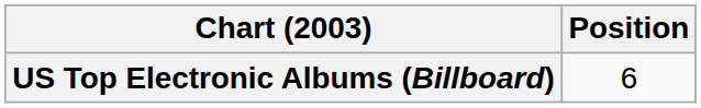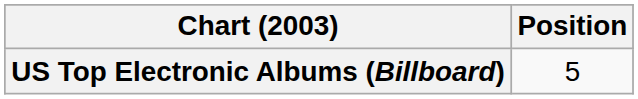 <table class="wikitable sortable plainrowheaders" style="text-align:center">
 <tr>
 <th scope="col">Chart (2003)</th>
 <th scope="col">Position</th>
 </tr>
 <tr>
 <th scope="row">US  Top Electronic Albums (<em>Billboard</em>)</th>
-<td>6</td>
+<td>5</td>
 </tr>
 </table>
